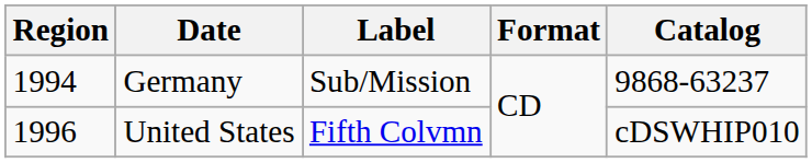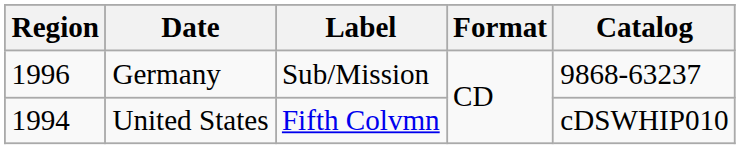 <table class="wikitable">
 <tr>
 <th>Region</th>
 <th>Date</th>
 <th>Label</th>
 <th>Format</th>
 <th>Catalog</th>
 </tr>
 <tr>
-<td>1994</td>
+<td>1996</td>
 <td>Germany</td>
 <td>Sub/Mission</td>
 <td rowspan="2">CD</td>
 <td>9868-63237</td>
 </tr>
 <tr>
-<td>1996</td>
+<td>1994</td>
 <td>United States</td>
 <td><a href='#'>Fifth Colvmn</a></td>
 <td>cDSWHIP010</td>
 </tr>
 </table>
